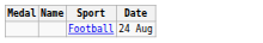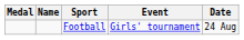 <table class="wikitable sortable" style="font-size:90%">
 <tr>
 <th>Medal</th>
 <th>Name</th>
 <th>Sport</th>
+<th>Event</th>
 <th>Date</th>
 </tr>
 <tr>
 <td></td>
 <td><br></td>
 <td><a href='#'>Football</a></td>
+<td><a href='#'>Girls' tournament</a></td>
 <td>24 Aug</td>
 </tr>
 </table>
